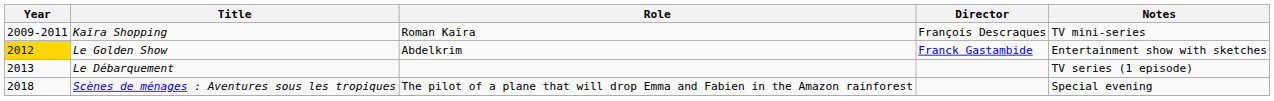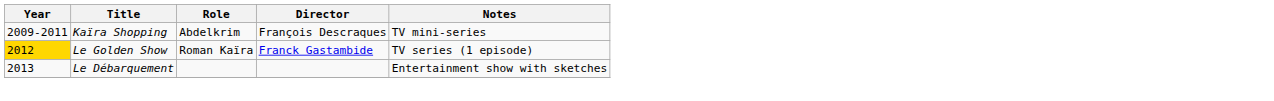 <table class="wikitable sortable">
 <tr>
 <th>Year</th>
 <th>Title</th>
 <th>Role</th>
 <th>Director</th>
 <th class="unsortable">Notes</th>
 </tr>
 <tr>
 <td>2009-2011</td>
 <td><em>Kaïra Shopping</em></td>
-<td>Roman Kaïra</td>
+<td>Abdelkrim</td>
 <td>François Descraques</td>
 <td>TV mini-series</td>
 </tr>
 <tr>
 <td style="background: gold;">2012</td>
 <td><em>Le Golden Show</em></td>
-<td>Abdelkrim</td>
+<td>Roman Kaïra</td>
 <td><a href='#'>Franck Gastambide</a></td>
-<td>Entertainment show with sketches</td>
+<td>TV series (1 episode)</td>
 </tr>
 <tr>
 <td>2013</td>
 <td><em>Le Débarquement</em></td>
 <td></td>
 <td></td>
-<td>TV series (1 episode)</td>
-</tr>
-<tr>
-<td>2018</td>
-<td><em><a href='#'>Scènes de ménages</a> : Aventures sous les tropiques</em></td>
-<td>The pilot of a plane that will drop Emma and Fabien in the Amazon rainforest</td>
-<td></td>
-<td>Special evening</td>
+<td>Entertainment show with sketches</td>
 </tr>
 <tr>
 </tr>
 </table>
